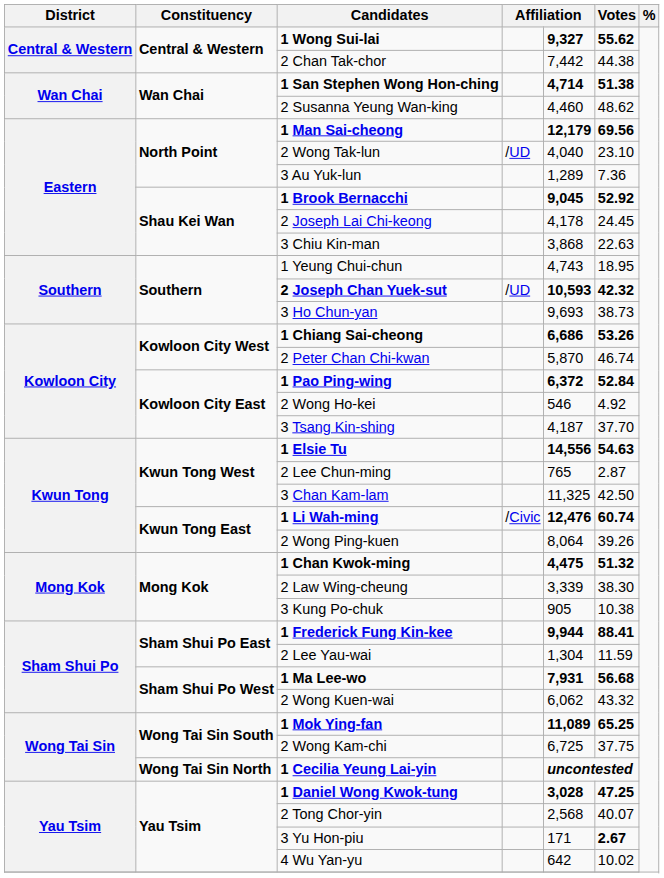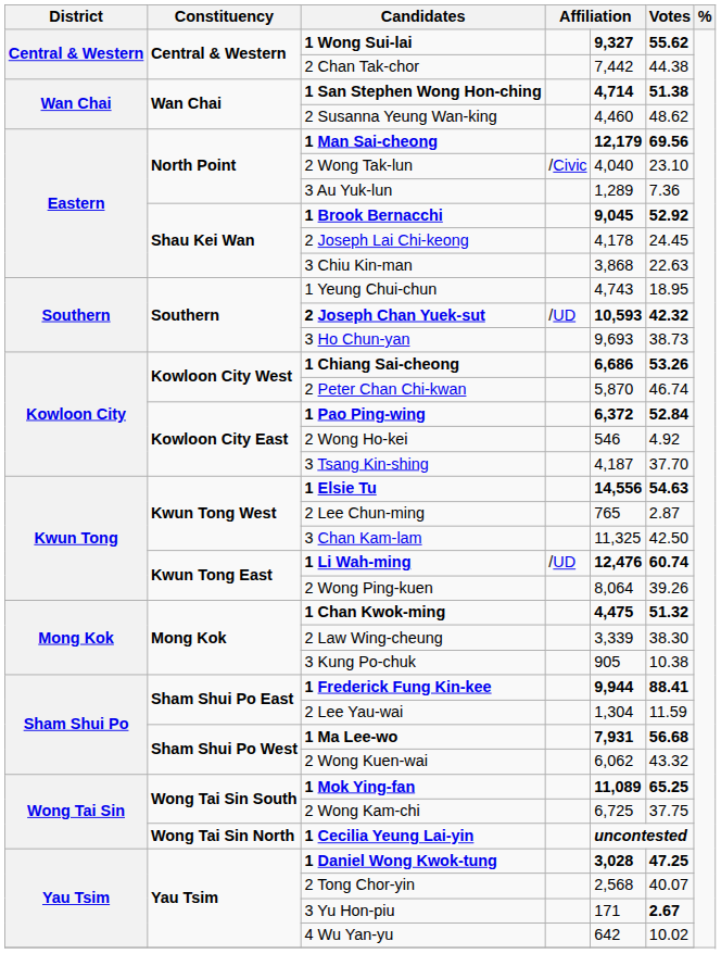 <table class="wikitable">
 <tr>
 <th>District</th>
 <th>Constituency</th>
 <th>Candidates</th>
 <th colspan=2>Affiliation</th>
 <th>Votes</th>
 <th>%</th>
 </tr>
 <tr>
 <th rowspan=2><a href='#'>Central & Western</a></th>
 <td rowspan=2><strong>Central & Western</strong></td>
 <td><strong>1 Wong Sui-lai</strong></td>
 <td></td>
 <td><strong>9,327</strong></td>
 <td><strong>55.62</strong></td>
 </tr>
 <tr>
 <td>2 Chan Tak-chor</td>
 <td></td>
 <td>7,442</td>
 <td>44.38</td>
 </tr>
 <tr>
 <th rowspan=2><a href='#'>Wan Chai</a></th>
 <td rowspan=2><strong>Wan Chai</strong></td>
 <td><strong>1 San Stephen Wong Hon-ching</strong></td>
 <td></td>
 <td><strong>4,714</strong></td>
 <td><strong>51.38</strong></td>
 </tr>
 <tr>
 <td>2 Susanna Yeung Wan-king</td>
 <td></td>
 <td>4,460</td>
 <td>48.62</td>
 </tr>
 <tr>
 <th rowspan=6><a href='#'>Eastern</a></th>
 <td rowspan=3><strong>North Point</strong></td>
 <td><strong>1 <a href='#'>Man Sai-cheong</a></strong></td>
 <td></td>
 <td><strong>12,179</strong></td>
 <td><strong>69.56</strong></td>
 </tr>
 <tr>
 <td>2 Wong Tak-lun</td>
-<td>/<a href='#'>UD</a></td>
+<td>/<a href='#'>Civic</a></td>
 <td>4,040</td>
 <td>23.10</td>
 </tr>
 <tr>
 <td>3 Au Yuk-lun</td>
 <td></td>
 <td>1,289</td>
 <td>7.36</td>
 </tr>
 <tr>
 <td rowspan=3><strong>Shau Kei Wan</strong></td>
 <td><strong>1 <a href='#'>Brook Bernacchi</a></strong></td>
 <td></td>
 <td><strong>9,045</strong></td>
 <td><strong>52.92</strong></td>
 </tr>
 <tr>
 <td>2 <a href='#'>Joseph Lai Chi-keong</a></td>
 <td></td>
 <td>4,178</td>
 <td>24.45</td>
 </tr>
 <tr>
 <td>3 Chiu Kin-man</td>
 <td></td>
 <td>3,868</td>
 <td>22.63</td>
 </tr>
 <tr>
 <th rowspan=3><a href='#'>Southern</a></th>
 <td rowspan=3><strong>Southern</strong></td>
 <td>1 Yeung Chui-chun</td>
 <td></td>
 <td>4,743</td>
 <td>18.95</td>
 </tr>
 <tr>
 <td><strong>2 <a href='#'>Joseph Chan Yuek-sut</a></strong></td>
 <td>/<a href='#'>UD</a></td>
 <td><strong>10,593</strong></td>
 <td><strong>42.32</strong></td>
 </tr>
 <tr>
 <td>3 <a href='#'>Ho Chun-yan</a></td>
 <td></td>
 <td>9,693</td>
 <td>38.73</td>
 </tr>
 <tr>
 <th rowspan=5><a href='#'>Kowloon City</a></th>
 <td rowspan=2><strong>Kowloon City West</strong></td>
 <td><strong>1 Chiang Sai-cheong</strong></td>
 <td></td>
 <td><strong>6,686</strong></td>
 <td><strong>53.26</strong></td>
 </tr>
 <tr>
 <td>2 <a href='#'>Peter Chan Chi-kwan</a></td>
 <td></td>
 <td>5,870</td>
 <td>46.74</td>
 </tr>
 <tr>
 <td rowspan=3><strong>Kowloon City East</strong></td>
 <td><strong>1 <a href='#'>Pao Ping-wing</a></strong></td>
 <td></td>
 <td><strong>6,372</strong></td>
 <td><strong>52.84</strong></td>
 </tr>
 <tr>
 <td>2 Wong Ho-kei</td>
 <td></td>
 <td>546</td>
 <td>4.92</td>
 </tr>
 <tr>
 <td>3 <a href='#'>Tsang Kin-shing</a></td>
 <td></td>
 <td>4,187</td>
 <td>37.70</td>
 </tr>
 <tr>
 <th rowspan=5><a href='#'>Kwun Tong</a></th>
 <td rowspan=3><strong>Kwun Tong West</strong></td>
 <td><strong>1 <a href='#'>Elsie Tu</a></strong></td>
 <td></td>
 <td><strong>14,556</strong></td>
 <td><strong>54.63</strong></td>
 </tr>
 <tr>
 <td>2 Lee Chun-ming</td>
 <td></td>
 <td>765</td>
 <td>2.87</td>
 </tr>
 <tr>
 <td>3 <a href='#'>Chan Kam-lam</a></td>
 <td></td>
 <td>11,325</td>
 <td>42.50</td>
 </tr>
 <tr>
 <td rowspan=2><strong>Kwun Tong East</strong></td>
 <td><strong>1 <a href='#'>Li Wah-ming</a></strong></td>
-<td>/<a href='#'>Civic</a></td>
+<td>/<a href='#'>UD</a></td>
 <td><strong>12,476</strong></td>
 <td><strong>60.74</strong></td>
 </tr>
 <tr>
 <td>2 Wong Ping-kuen</td>
 <td></td>
 <td>8,064</td>
 <td>39.26</td>
 </tr>
 <tr>
 <th rowspan=3><a href='#'>Mong Kok</a></th>
 <td rowspan=3><strong>Mong Kok</strong></td>
 <td><strong>1 Chan Kwok-ming</strong></td>
 <td></td>
 <td><strong>4,475</strong></td>
 <td><strong>51.32</strong></td>
 </tr>
 <tr>
 <td>2 Law Wing-cheung</td>
 <td></td>
 <td>3,339</td>
 <td>38.30</td>
 </tr>
 <tr>
 <td>3 Kung Po-chuk</td>
 <td></td>
 <td>905</td>
 <td>10.38</td>
 </tr>
 <tr>
 <th rowspan=4><a href='#'>Sham Shui Po</a></th>
 <td rowspan=2><strong>Sham Shui Po East</strong></td>
 <td><strong>1 <a href='#'>Frederick Fung Kin-kee</a></strong></td>
 <td></td>
 <td><strong>9,944</strong></td>
 <td><strong>88.41</strong></td>
 </tr>
 <tr>
 <td>2 Lee Yau-wai</td>
 <td></td>
 <td>1,304</td>
 <td>11.59</td>
 </tr>
 <tr>
 <td rowspan=2><strong>Sham Shui Po West</strong></td>
 <td><strong>1 Ma Lee-wo</strong></td>
 <td></td>
 <td><strong>7,931</strong></td>
 <td><strong>56.68</strong></td>
 </tr>
 <tr>
 <td>2 Wong Kuen-wai</td>
 <td></td>
 <td>6,062</td>
 <td>43.32</td>
 </tr>
 <tr>
 <th rowspan=3><a href='#'>Wong Tai Sin</a></th>
 <td rowspan=2><strong>Wong Tai Sin South</strong></td>
 <td><strong>1 <a href='#'>Mok Ying-fan</a></strong></td>
 <td></td>
 <td><strong>11,089</strong></td>
 <td><strong>65.25</strong></td>
 </tr>
 <tr>
 <td>2 Wong Kam-chi</td>
 <td></td>
 <td>6,725</td>
 <td>37.75</td>
 </tr>
 <tr>
 <td><strong>Wong Tai Sin North</strong></td>
 <td><strong>1 <a href='#'>Cecilia Yeung Lai-yin</a></strong></td>
 <td></td>
 <td colspan=2><strong><em>uncontested</em></strong></td>
 </tr>
 <tr>
 <th rowspan=4><a href='#'>Yau Tsim</a></th>
 <td rowspan=4><strong>Yau Tsim</strong></td>
 <td><strong>1 <a href='#'>Daniel Wong Kwok-tung</a></strong></td>
 <td></td>
 <td><strong>3,028</strong></td>
 <td><strong>47.25</strong></td>
 </tr>
 <tr>
 <td>2 Tong Chor-yin</td>
 <td></td>
 <td>2,568</td>
 <td>40.07</td>
 </tr>
 <tr>
 <td>3 Yu Hon-piu</td>
 <td></td>
 <td>171</td>
 <td><strong>2.67</strong></td>
 </tr>
 <tr>
 <td>4 Wu Yan-yu</td>
 <td></td>
 <td>642</td>
 <td>10.02</td>
 </tr>
 <tr>
 </tr>
 </table>
